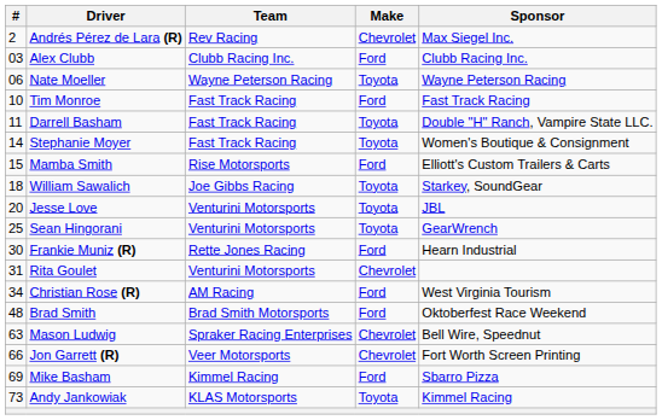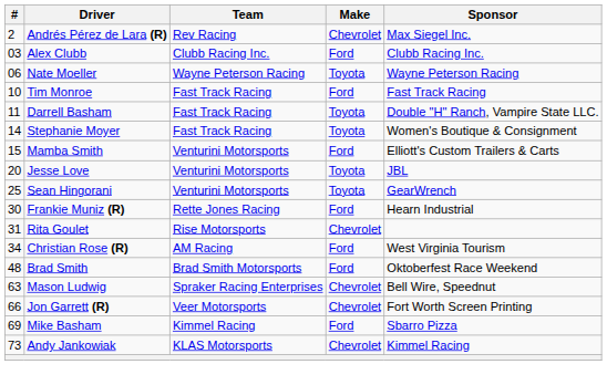 <table class="wikitable" style="font-size: 95%;">
 <tr>
 <th>#</th>
 <th>Driver</th>
 <th>Team</th>
 <th>Make</th>
 <th>Sponsor</th>
 </tr>
 <tr>
 <td>2</td>
 <td><a href='#'>Andrés Pérez de Lara</a> <strong>(R)</strong></td>
 <td><a href='#'>Rev Racing</a></td>
 <td><a href='#'>Chevrolet</a></td>
 <td><a href='#'>Max Siegel Inc.</a></td>
 </tr>
 <tr>
 <td>03</td>
 <td><a href='#'>Alex Clubb</a></td>
 <td><a href='#'>Clubb Racing Inc.</a></td>
 <td><a href='#'>Ford</a></td>
 <td><a href='#'>Clubb Racing Inc.</a></td>
 </tr>
 <tr>
 <td>06</td>
 <td><a href='#'>Nate Moeller</a></td>
 <td><a href='#'>Wayne Peterson Racing</a></td>
 <td><a href='#'>Toyota</a></td>
 <td><a href='#'>Wayne Peterson Racing</a></td>
 </tr>
 <tr>
 <td>10</td>
 <td><a href='#'>Tim Monroe</a></td>
 <td><a href='#'>Fast Track Racing</a></td>
 <td><a href='#'>Ford</a></td>
 <td><a href='#'>Fast Track Racing</a></td>
 </tr>
 <tr>
 <td>11</td>
 <td><a href='#'>Darrell Basham</a></td>
 <td><a href='#'>Fast Track Racing</a></td>
 <td><a href='#'>Toyota</a></td>
 <td><a href='#'>Double "H" Ranch</a>, Vampire State LLC.</td>
 </tr>
 <tr>
 <td>14</td>
 <td><a href='#'>Stephanie Moyer</a></td>
 <td><a href='#'>Fast Track Racing</a></td>
 <td><a href='#'>Toyota</a></td>
 <td>Women's Boutique & Consignment</td>
 </tr>
 <tr>
 <td>15</td>
 <td><a href='#'>Mamba Smith</a></td>
-<td><a href='#'>Rise Motorsports</a></td>
+<td><a href='#'>Venturini Motorsports</a></td>
 <td><a href='#'>Ford</a></td>
 <td>Elliott's Custom Trailers & Carts</td>
-</tr>
-<tr>
-<td>18</td>
-<td nowrap=""><a href='#'>William Sawalich</a></td>
-<td><a href='#'>Joe Gibbs Racing</a></td>
-<td><a href='#'>Toyota</a></td>
-<td><a href='#'>Starkey</a>, SoundGear</td>
 </tr>
 <tr>
 <td>20</td>
 <td><a href='#'>Jesse Love</a></td>
 <td><a href='#'>Venturini Motorsports</a></td>
 <td><a href='#'>Toyota</a></td>
 <td><a href='#'>JBL</a></td>
 </tr>
 <tr>
 <td>25</td>
 <td nowrap=""><a href='#'>Sean Hingorani</a></td>
 <td><a href='#'>Venturini Motorsports</a></td>
 <td><a href='#'>Toyota</a></td>
 <td><a href='#'>GearWrench</a></td>
 </tr>
 <tr>
 <td>30</td>
 <td><a href='#'>Frankie Muniz</a> <strong>(R)</strong></td>
 <td><a href='#'>Rette Jones Racing</a></td>
 <td><a href='#'>Ford</a></td>
 <td>Hearn Industrial</td>
 </tr>
 <tr>
 <td>31</td>
 <td><a href='#'>Rita Goulet</a></td>
-<td><a href='#'>Venturini Motorsports</a></td>
+<td><a href='#'>Rise Motorsports</a></td>
 <td><a href='#'>Chevrolet</a></td>
 <td></td>
 </tr>
 <tr>
 <td>34</td>
 <td><a href='#'>Christian Rose</a> <strong>(R)</strong></td>
 <td><a href='#'>AM Racing</a></td>
 <td><a href='#'>Ford</a></td>
 <td>West Virginia Tourism</td>
 </tr>
 <tr>
 <td>48</td>
 <td><a href='#'>Brad Smith</a></td>
 <td><a href='#'>Brad Smith Motorsports</a></td>
 <td><a href='#'>Ford</a></td>
 <td>Oktoberfest Race Weekend</td>
 </tr>
 <tr>
 <td>63</td>
 <td><a href='#'>Mason Ludwig</a></td>
 <td><a href='#'>Spraker Racing Enterprises</a></td>
 <td><a href='#'>Chevrolet</a></td>
 <td>Bell Wire, Speednut</td>
 </tr>
 <tr>
 <td>66</td>
 <td><a href='#'>Jon Garrett</a> <strong>(R)</strong></td>
 <td><a href='#'>Veer Motorsports</a></td>
 <td><a href='#'>Chevrolet</a></td>
 <td>Fort Worth Screen Printing</td>
 </tr>
 <tr>
 <td>69</td>
 <td><a href='#'>Mike Basham</a></td>
 <td><a href='#'>Kimmel Racing</a></td>
 <td><a href='#'>Ford</a></td>
 <td><a href='#'>Sbarro Pizza</a></td>
 </tr>
 <tr>
 <td>73</td>
 <td><a href='#'>Andy Jankowiak</a></td>
 <td><a href='#'>KLAS Motorsports</a></td>
-<td><a href='#'>Toyota</a></td>
+<td><a href='#'>Chevrolet</a></td>
 <td><a href='#'>Kimmel Racing</a></td>
 </tr>
 <tr>
 <th colspan="5"></th>
 </tr>
 </table>
